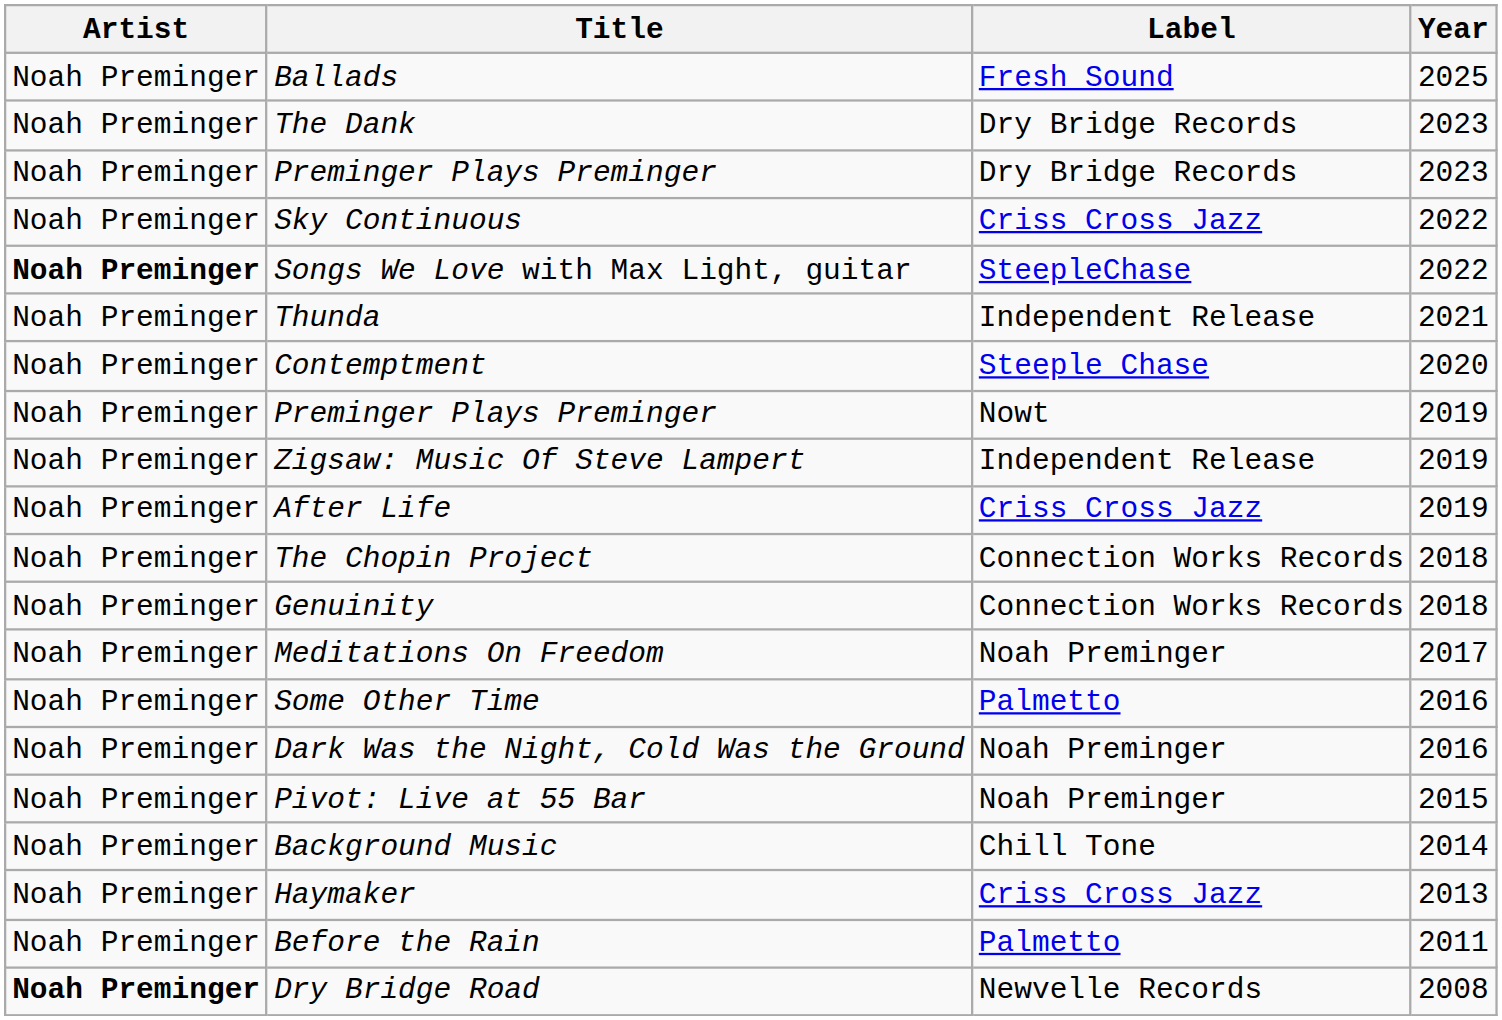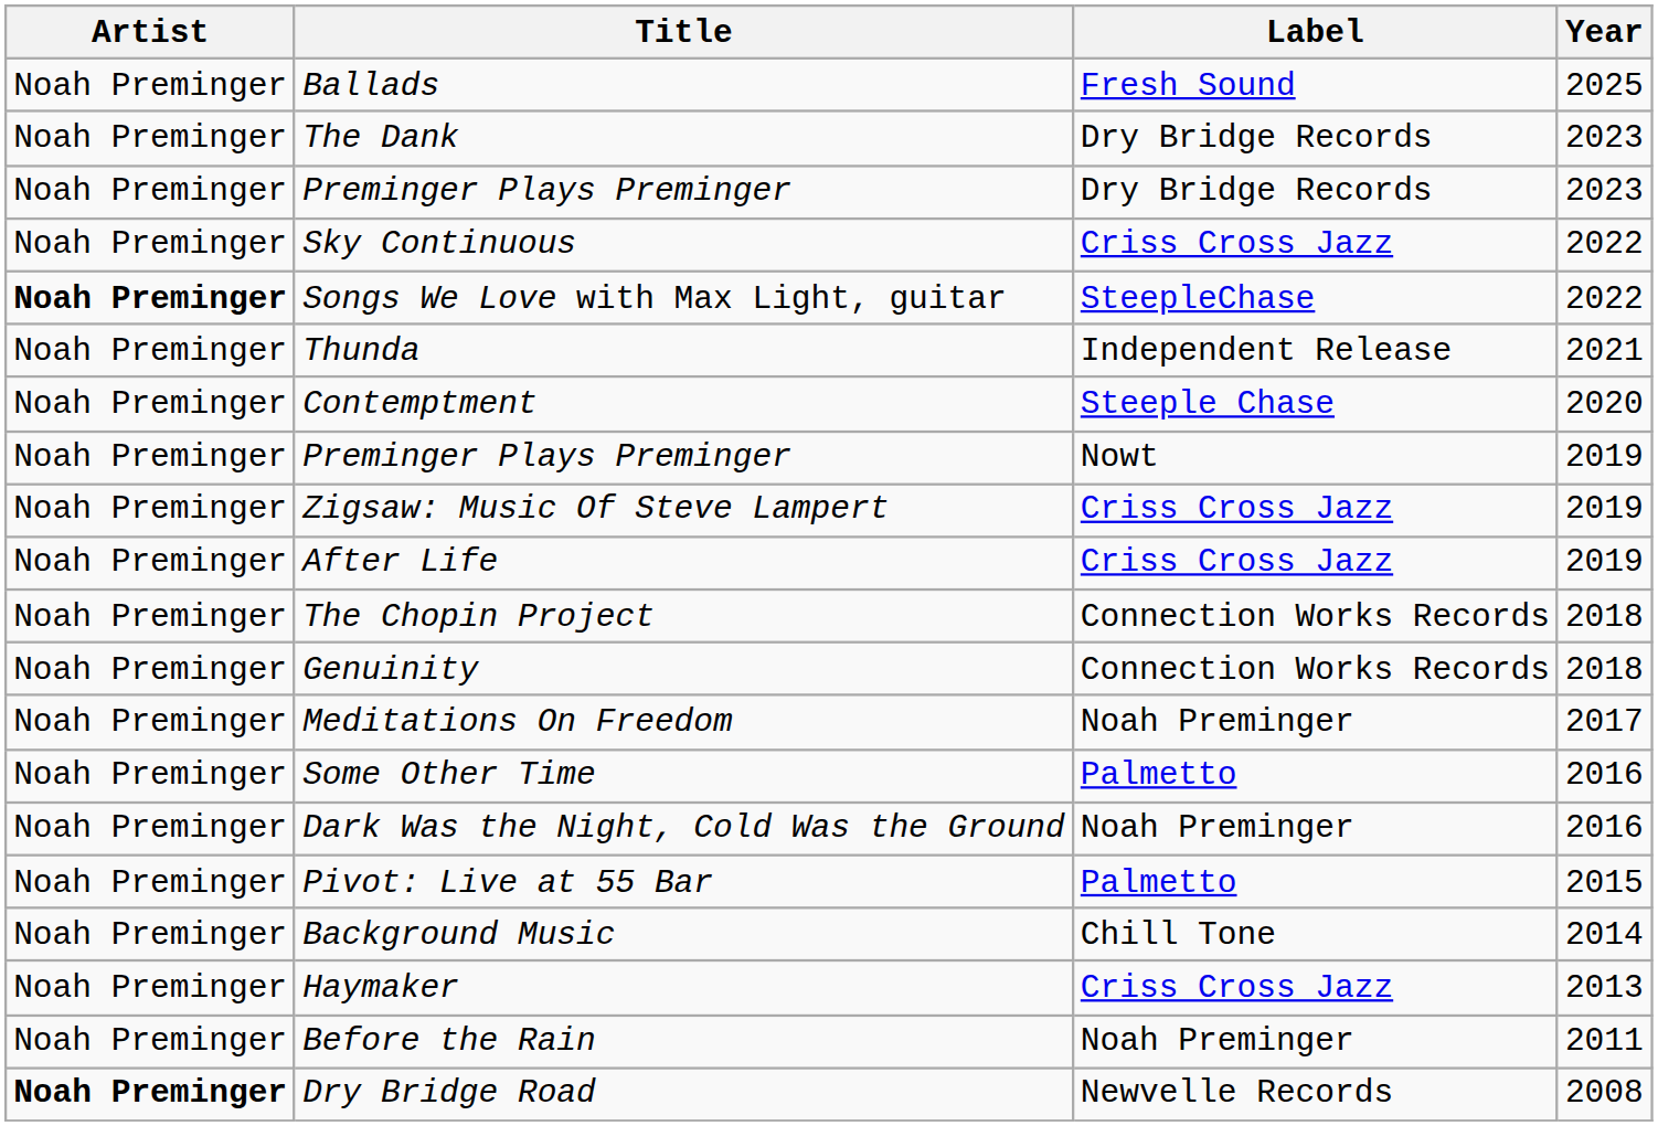 <table class="wikitable sortable">
 <tr>
 <th>Artist</th>
 <th>Title</th>
 <th>Label</th>
 <th>Year</th>
 </tr>
 <tr>
 <td>Noah Preminger</td>
 <td><em>Ballads</em></td>
 <td><a href='#'>Fresh Sound</a></td>
 <td>2025</td>
 </tr>
 <tr>
 <td>Noah Preminger</td>
 <td><em>The Dank</em></td>
 <td>Dry Bridge Records</td>
 <td>2023</td>
 </tr>
 <tr>
 <td>Noah Preminger</td>
 <td><em>Preminger Plays Preminger</em></td>
 <td>Dry Bridge Records</td>
 <td>2023</td>
 </tr>
 <tr>
 <td>Noah Preminger</td>
 <td><em>Sky Continuous</em></td>
 <td><a href='#'>Criss Cross Jazz</a></td>
 <td>2022</td>
 </tr>
 <tr>
 <td><strong>Noah Preminger</strong></td>
 <td><em>Songs We Love</em> with Max Light, guitar</td>
 <td><a href='#'>SteepleChase</a></td>
 <td>2022</td>
 </tr>
 <tr>
 <td>Noah Preminger</td>
 <td><em>Thunda</em></td>
 <td>Independent Release</td>
 <td>2021</td>
 </tr>
 <tr>
 <td>Noah Preminger</td>
 <td><em>Contemptment</em></td>
 <td><a href='#'>Steeple Chase</a></td>
 <td>2020</td>
 </tr>
 <tr>
 <td>Noah Preminger</td>
 <td><em>Preminger Plays Preminger</em></td>
 <td>Nowt</td>
 <td>2019</td>
 </tr>
 <tr>
 <td>Noah Preminger</td>
 <td><em>Zigsaw: Music Of Steve Lampert</em></td>
-<td>Independent Release</td>
+<td><a href='#'>Criss Cross Jazz</a></td>
 <td>2019</td>
 </tr>
 <tr>
 <td>Noah Preminger</td>
 <td><em>After Life</em></td>
 <td><a href='#'>Criss Cross Jazz</a></td>
 <td>2019</td>
 </tr>
 <tr>
 <td>Noah Preminger</td>
 <td><em>The Chopin Project</em></td>
 <td>Connection Works Records</td>
 <td>2018</td>
 </tr>
 <tr>
 <td>Noah Preminger</td>
 <td><em>Genuinity</em></td>
 <td>Connection Works Records</td>
 <td>2018</td>
 </tr>
 <tr>
 <td>Noah Preminger</td>
 <td><em>Meditations On Freedom</em></td>
 <td>Noah Preminger</td>
 <td>2017</td>
 </tr>
 <tr>
 <td>Noah Preminger</td>
 <td><em>Some Other Time</em></td>
 <td><a href='#'>Palmetto</a></td>
 <td>2016</td>
 </tr>
 <tr>
 <td>Noah Preminger</td>
 <td><em>Dark Was the Night, Cold Was the Ground</em></td>
 <td>Noah Preminger</td>
 <td>2016</td>
 </tr>
 <tr>
 <td>Noah Preminger</td>
 <td><em>Pivot: Live at 55 Bar</em></td>
-<td>Noah Preminger</td>
+<td><a href='#'>Palmetto</a></td>
 <td>2015</td>
 </tr>
 <tr>
 <td>Noah Preminger</td>
 <td><em>Background Music</em></td>
 <td>Chill Tone</td>
 <td>2014</td>
 </tr>
 <tr>
 <td>Noah Preminger</td>
 <td><em>Haymaker</em></td>
 <td><a href='#'>Criss Cross Jazz</a></td>
 <td>2013</td>
 </tr>
 <tr>
 <td>Noah Preminger</td>
 <td><em>Before the Rain</em></td>
-<td><a href='#'>Palmetto</a></td>
+<td>Noah Preminger</td>
 <td>2011</td>
 </tr>
 <tr>
 <td><strong>Noah Preminger</strong></td>
 <td><em>Dry Bridge Road</em></td>
 <td>Newvelle Records</td>
 <td>2008</td>
 </tr>
 </table>
